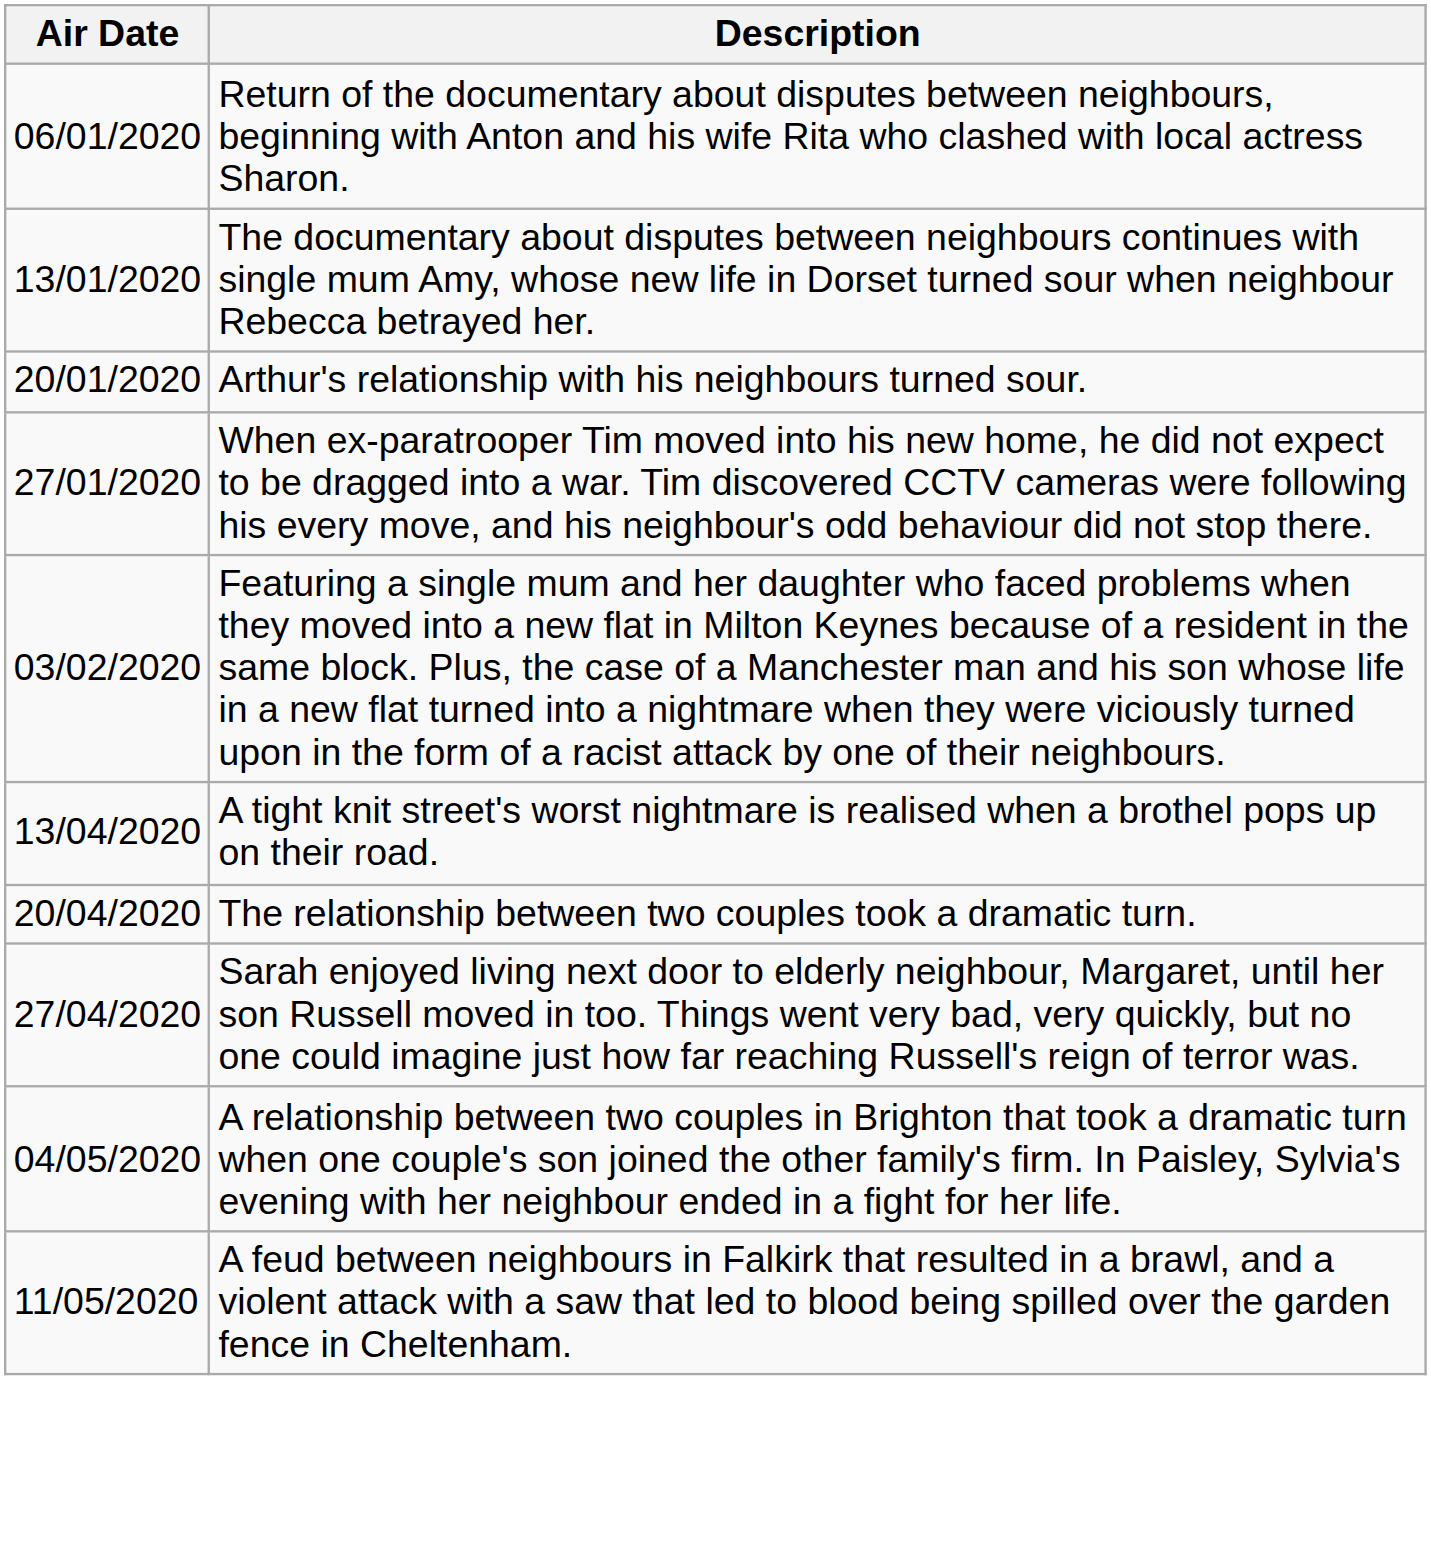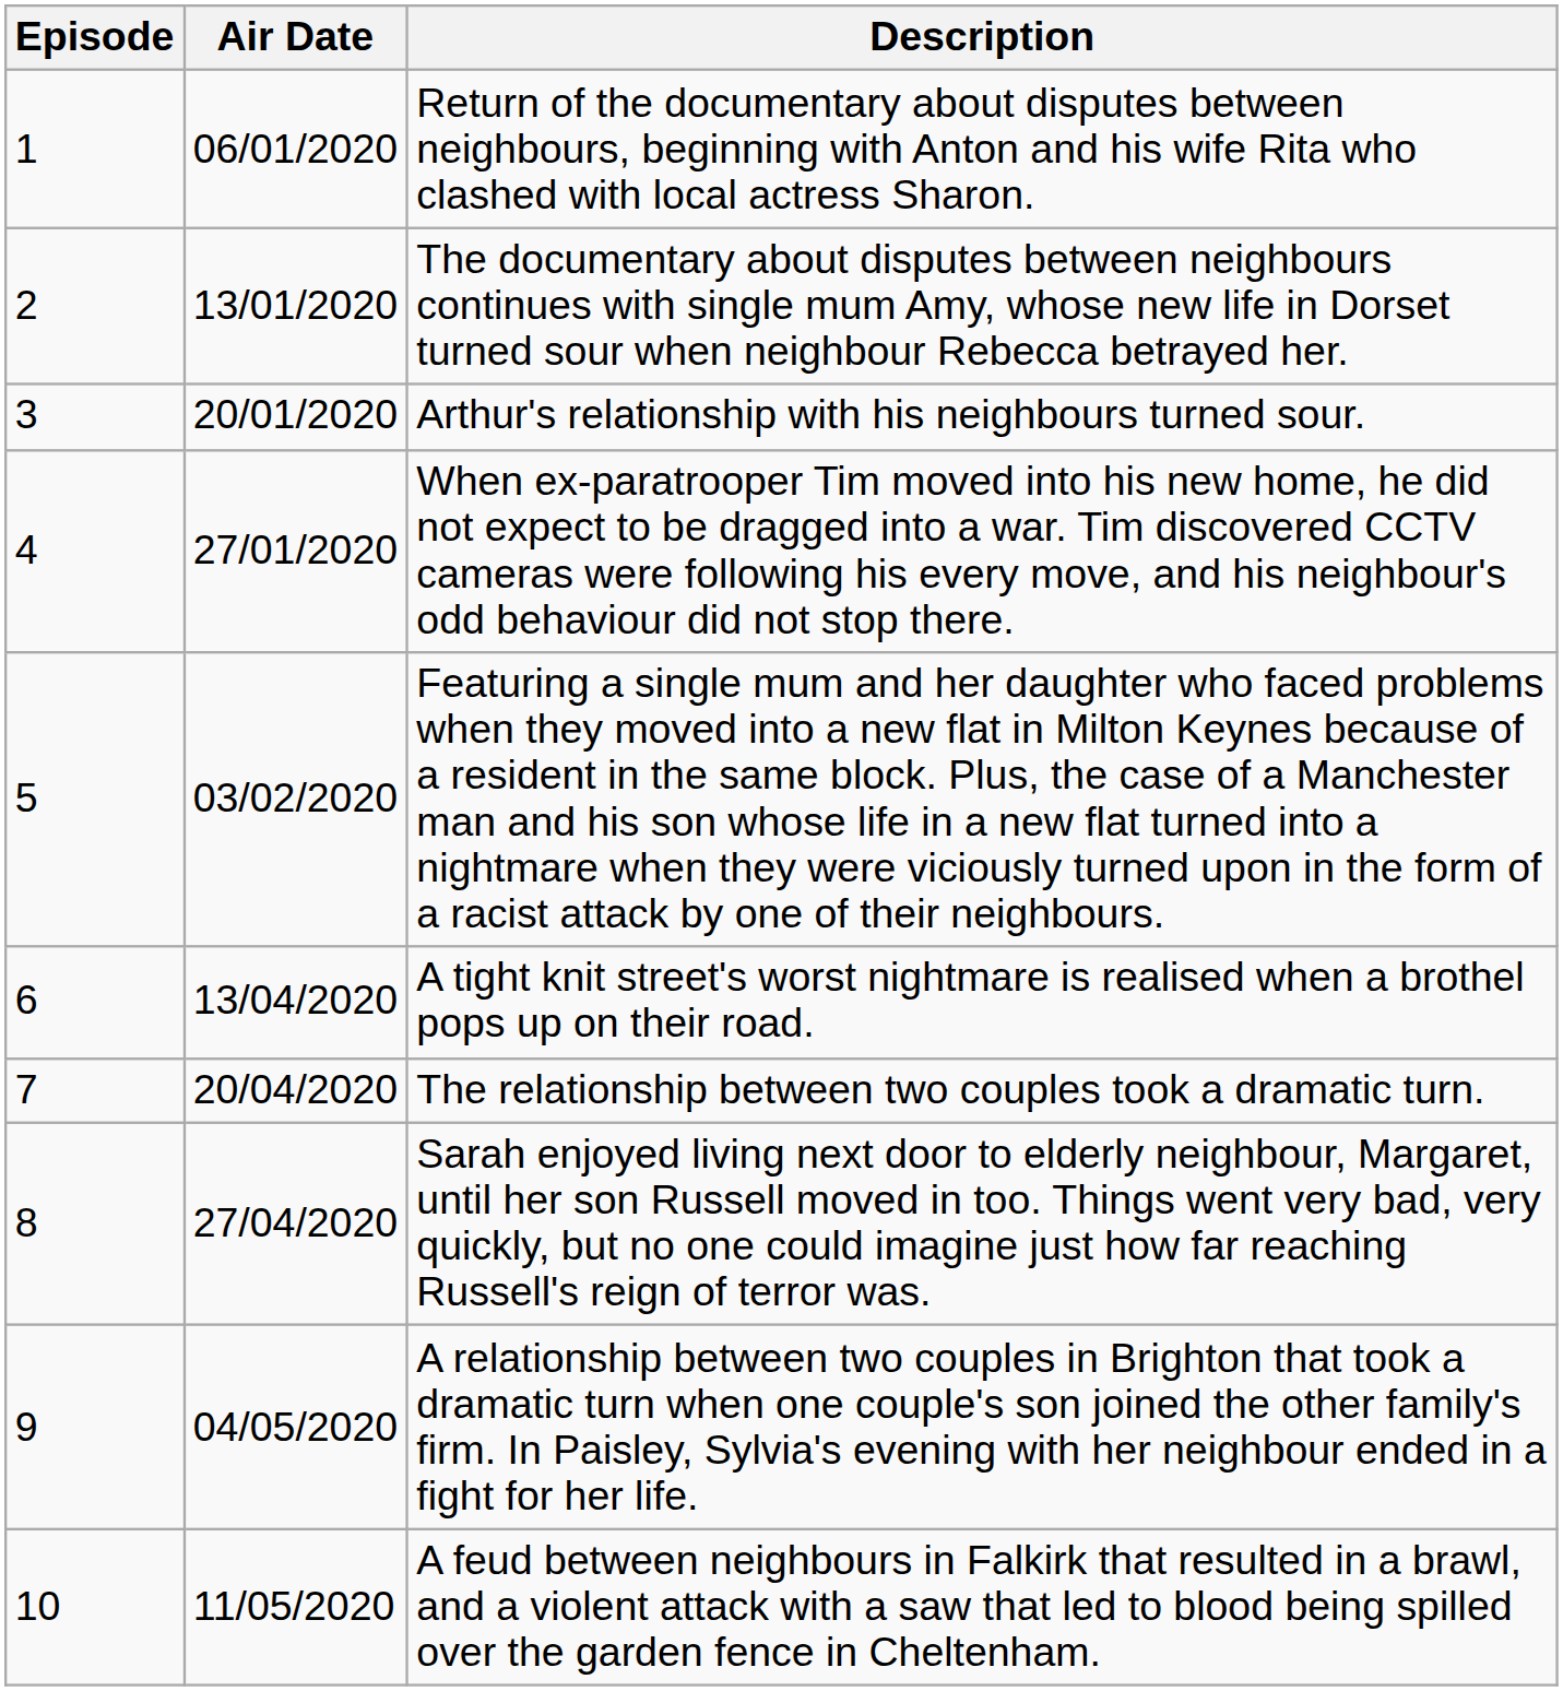 <table class="wikitable">
 <tr>
+<th>Episode</th>
 <th>Air Date</th>
 <th>Description</th>
 </tr>
 <tr>
+<td>1</td>
 <td>06/01/2020</td>
 <td>Return of the documentary about disputes between neighbours, beginning with Anton and his wife Rita who clashed with local actress Sharon.</td>
 </tr>
 <tr>
+<td>2</td>
 <td>13/01/2020</td>
 <td>The documentary about disputes between neighbours continues with single mum Amy, whose new life in Dorset turned sour when neighbour Rebecca betrayed her.</td>
 </tr>
 <tr>
+<td>3</td>
 <td>20/01/2020</td>
 <td>Arthur's relationship with his neighbours turned sour.</td>
 </tr>
 <tr>
+<td>4</td>
 <td>27/01/2020</td>
 <td>When ex-paratrooper Tim moved into his new home, he did not expect to be dragged into a war. Tim discovered CCTV cameras were following his every move, and his neighbour's odd behaviour did not stop there.</td>
 </tr>
 <tr>
+<td>5</td>
 <td>03/02/2020</td>
 <td>Featuring a single mum and her daughter who faced problems when they moved into a new flat in Milton Keynes because of a resident in the same block. Plus, the case of a Manchester man and his son whose life in a new flat turned into a nightmare when they were viciously turned upon in the form of a racist attack by one of their neighbours.</td>
 </tr>
 <tr>
+<td>6</td>
 <td>13/04/2020</td>
 <td>A tight knit street's worst nightmare is realised when a brothel pops up on their road.</td>
 </tr>
 <tr>
+<td>7</td>
 <td>20/04/2020</td>
 <td>The relationship between two couples took a dramatic turn.</td>
 </tr>
 <tr>
+<td>8</td>
 <td>27/04/2020</td>
 <td>Sarah enjoyed living next door to elderly neighbour, Margaret, until her son Russell moved in too. Things went very bad, very quickly, but no one could imagine just how far reaching Russell's reign of terror was.</td>
 </tr>
 <tr>
+<td>9</td>
 <td>04/05/2020</td>
 <td>A relationship between two couples in Brighton that took a dramatic turn when one couple's son joined the other family's firm. In Paisley, Sylvia's evening with her neighbour ended in a fight for her life.</td>
 </tr>
 <tr>
+<td>10</td>
 <td>11/05/2020</td>
 <td>A feud between neighbours in Falkirk that resulted in a brawl, and a violent attack with a saw that led to blood being spilled over the garden fence in Cheltenham.</td>
 </tr>
 </table>
